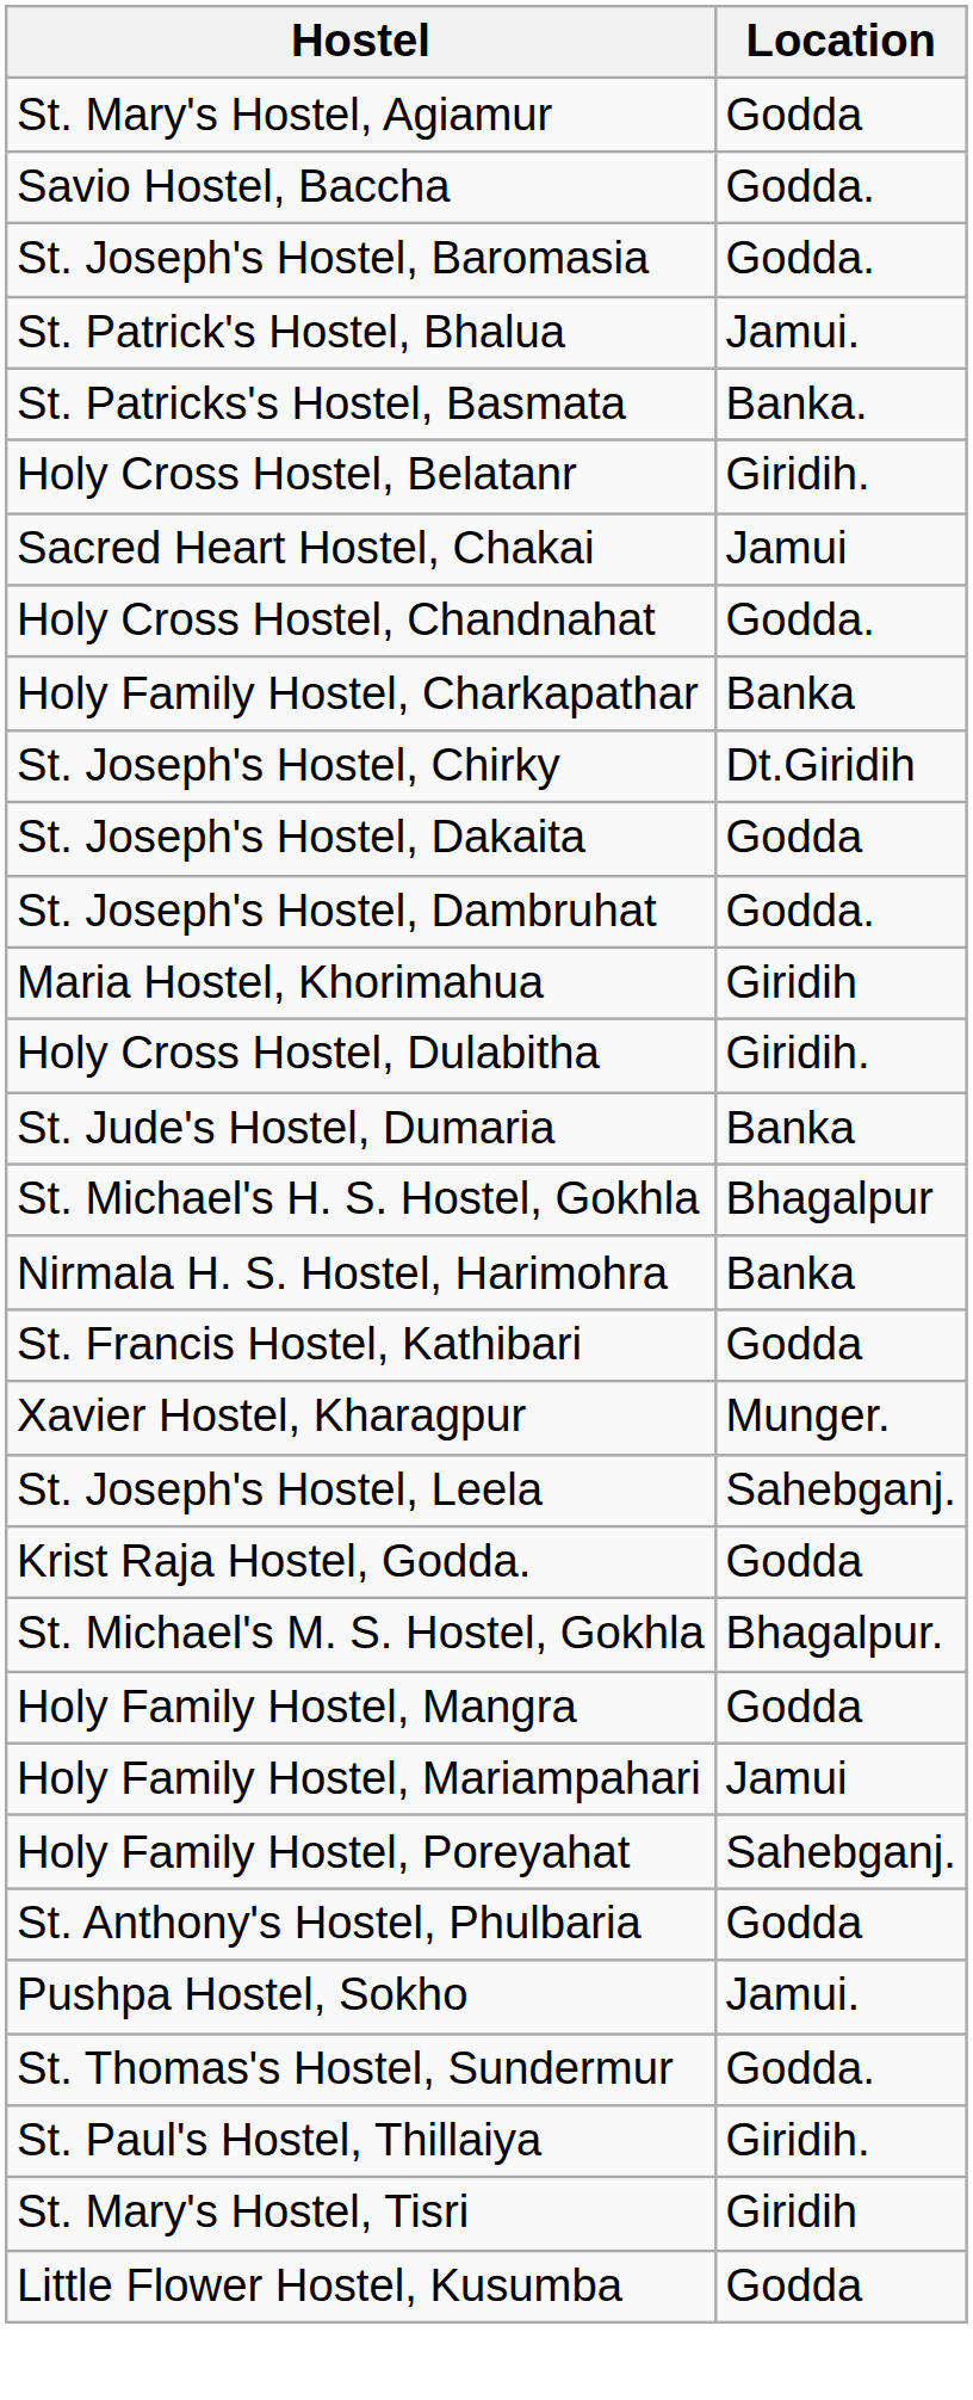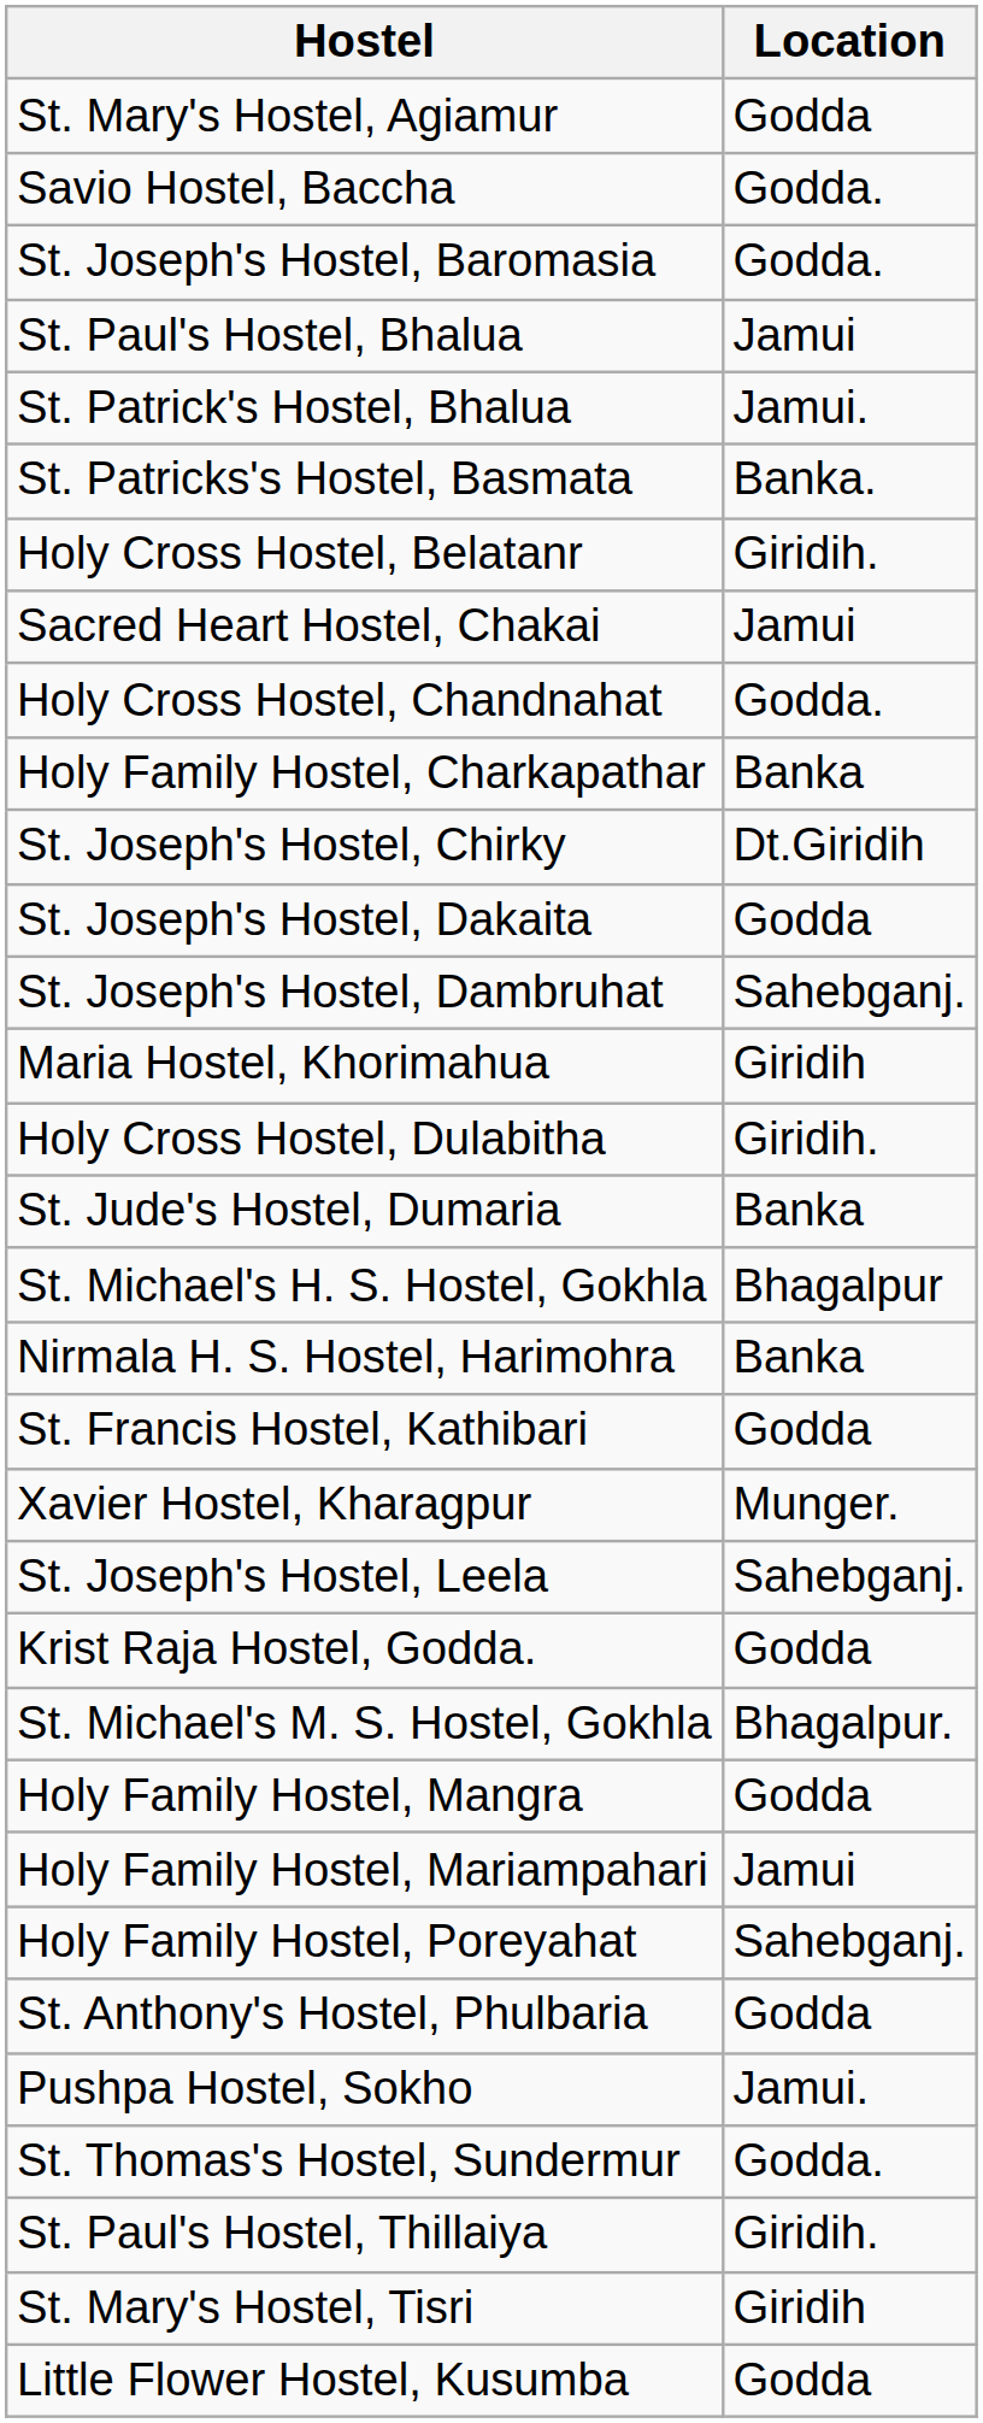 <table class="wikitable">
 <tr>
 <th>Hostel</th>
 <th>Location</th>
 </tr>
 <tr>
 <td>St. Mary's Hostel, Agiamur</td>
 <td>Godda</td>
 </tr>
 <tr>
 <td>Savio Hostel, Baccha</td>
 <td>Godda.</td>
 </tr>
 <tr>
 <td>St. Joseph's Hostel, Baromasia</td>
 <td>Godda.</td>
+</tr>
+<tr>
+<td>St. Paul's Hostel, Bhalua</td>
+<td>Jamui</td>
 </tr>
 <tr>
 <td>St. Patrick's Hostel, Bhalua</td>
 <td>Jamui.</td>
 </tr>
 <tr>
 <td>St. Patricks's Hostel, Basmata</td>
 <td>Banka.</td>
 </tr>
 <tr>
 <td>Holy Cross Hostel, Belatanr</td>
 <td>Giridih.</td>
 </tr>
 <tr>
 <td>Sacred Heart Hostel, Chakai</td>
 <td>Jamui</td>
 </tr>
 <tr>
 <td>Holy Cross Hostel, Chandnahat</td>
 <td>Godda.</td>
 </tr>
 <tr>
 <td>Holy Family Hostel, Charkapathar</td>
 <td>Banka</td>
 </tr>
 <tr>
 <td>St. Joseph's Hostel, Chirky</td>
 <td>Dt.Giridih</td>
 </tr>
 <tr>
 <td>St. Joseph's Hostel, Dakaita</td>
 <td>Godda</td>
 </tr>
 <tr>
 <td>St. Joseph's Hostel, Dambruhat</td>
-<td>Godda.</td>
+<td>Sahebganj.</td>
 </tr>
 <tr>
 <td>Maria Hostel, Khorimahua</td>
 <td>Giridih</td>
 </tr>
 <tr>
 <td>Holy Cross Hostel, Dulabitha</td>
 <td>Giridih.</td>
 </tr>
 <tr>
 <td>St. Jude's Hostel, Dumaria</td>
 <td>Banka</td>
 </tr>
 <tr>
 <td>St. Michael's H. S. Hostel, Gokhla</td>
 <td>Bhagalpur</td>
 </tr>
 <tr>
 <td>Nirmala H. S. Hostel, Harimohra</td>
 <td>Banka</td>
 </tr>
 <tr>
 <td>St. Francis Hostel, Kathibari</td>
 <td>Godda</td>
 </tr>
 <tr>
 <td>Xavier Hostel, Kharagpur</td>
 <td>Munger.</td>
 </tr>
 <tr>
 <td>St. Joseph's Hostel, Leela</td>
 <td>Sahebganj.</td>
 </tr>
 <tr>
 <td>Krist Raja Hostel, Godda.</td>
 <td>Godda</td>
 </tr>
 <tr>
 <td>St. Michael's M. S. Hostel, Gokhla</td>
 <td>Bhagalpur.</td>
 </tr>
 <tr>
 <td>Holy Family Hostel, Mangra</td>
 <td>Godda</td>
 </tr>
 <tr>
 <td>Holy Family Hostel, Mariampahari</td>
 <td>Jamui</td>
 </tr>
 <tr>
 <td>Holy Family Hostel, Poreyahat</td>
 <td>Sahebganj.</td>
 </tr>
 <tr>
 <td>St. Anthony's Hostel, Phulbaria</td>
 <td>Godda</td>
 </tr>
 <tr>
 <td>Pushpa Hostel, Sokho</td>
 <td>Jamui.</td>
 </tr>
 <tr>
 <td>St. Thomas's Hostel, Sundermur</td>
 <td>Godda.</td>
 </tr>
 <tr>
 <td>St. Paul's Hostel, Thillaiya</td>
 <td>Giridih.</td>
 </tr>
 <tr>
 <td>St. Mary's Hostel, Tisri</td>
 <td>Giridih</td>
 </tr>
 <tr>
 <td>Little Flower Hostel, Kusumba</td>
 <td>Godda</td>
 </tr>
 </table>
